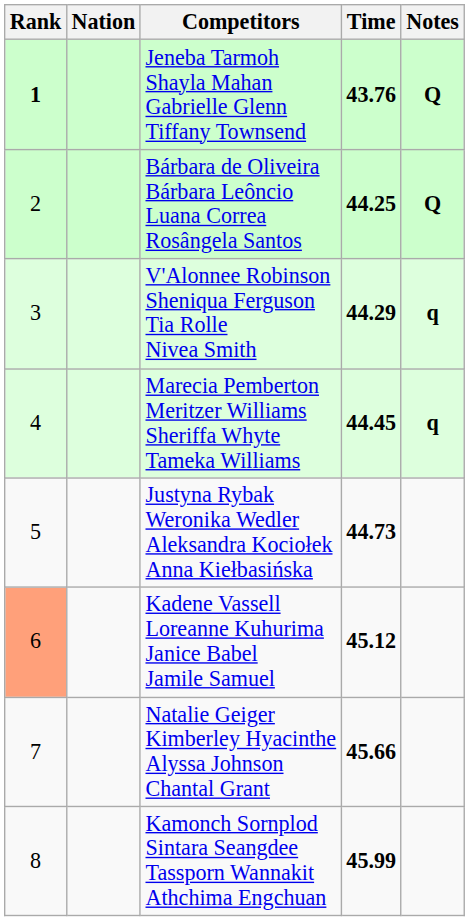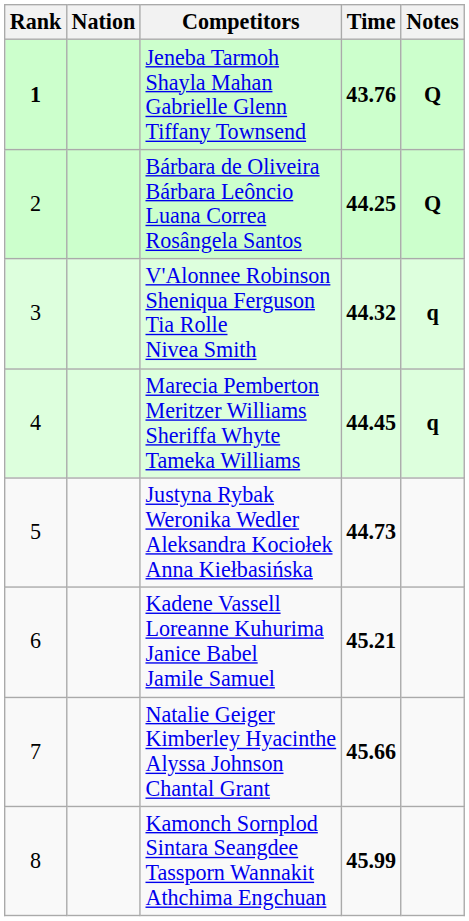 <table class="wikitable sortable" style="text-align:center">
 <tr>
 <th>Rank</th>
 <th>Nation</th>
 <th>Competitors</th>
 <th>Time</th>
 <th>Notes</th>
 </tr>
 <tr bgcolor=ccffcc>
 <td><strong>1</strong></td>
 <td align=left></td>
 <td align=left><a href='#'>Jeneba Tarmoh</a><br><a href='#'>Shayla Mahan</a><br><a href='#'>Gabrielle Glenn</a><br><a href='#'>Tiffany Townsend</a></td>
 <td><strong>43.76</strong></td>
 <td><strong>Q</strong></td>
 </tr>
 <tr bgcolor=ccffcc>
 <td>2</td>
 <td align=left></td>
 <td align=left><a href='#'>Bárbara de Oliveira</a><br><a href='#'>Bárbara Leôncio</a><br><a href='#'>Luana Correa</a><br><a href='#'>Rosângela Santos</a></td>
 <td><strong>44.25</strong></td>
 <td><strong>Q</strong></td>
 </tr>
 <tr bgcolor=ddffdd>
 <td>3</td>
 <td align=left></td>
 <td align=left><a href='#'>V'Alonnee Robinson</a><br><a href='#'>Sheniqua Ferguson</a><br><a href='#'>Tia Rolle</a><br><a href='#'>Nivea Smith</a></td>
-<td><strong>44.29</strong></td>
+<td><strong>44.32</strong></td>
 <td><strong>q</strong></td>
 </tr>
 <tr bgcolor=ddffdd>
 <td>4</td>
 <td align=left></td>
 <td align=left><a href='#'>Marecia Pemberton</a><br><a href='#'>Meritzer Williams</a><br><a href='#'>Sheriffa Whyte</a><br><a href='#'>Tameka Williams</a></td>
 <td><strong>44.45</strong></td>
 <td><strong>q</strong></td>
 </tr>
 <tr>
 <td>5</td>
 <td align=left></td>
 <td align=left><a href='#'>Justyna Rybak</a><br><a href='#'>Weronika Wedler</a><br><a href='#'>Aleksandra Kociołek</a><br><a href='#'>Anna Kiełbasińska</a></td>
 <td><strong>44.73</strong></td>
 <td></td>
 </tr>
 <tr>
-<td style="background: lightsalmon;">6</td>
+<td>6</td>
 <td align=left></td>
 <td align=left><a href='#'>Kadene Vassell</a><br><a href='#'>Loreanne Kuhurima</a><br><a href='#'>Janice Babel</a><br><a href='#'>Jamile Samuel</a></td>
-<td><strong>45.12</strong></td>
+<td><strong>45.21</strong></td>
 <td></td>
 </tr>
 <tr>
 <td>7</td>
 <td align=left></td>
 <td align=left><a href='#'>Natalie Geiger</a><br><a href='#'>Kimberley Hyacinthe</a><br><a href='#'>Alyssa Johnson</a><br><a href='#'>Chantal Grant</a></td>
 <td><strong>45.66</strong></td>
 <td></td>
 </tr>
 <tr>
 <td>8</td>
 <td align=left></td>
 <td align=left><a href='#'>Kamonch Sornplod</a><br><a href='#'>Sintara Seangdee</a><br><a href='#'>Tassporn Wannakit</a><br><a href='#'>Athchima Engchuan</a></td>
 <td><strong>45.99</strong></td>
 <td></td>
 </tr>
 </table>
